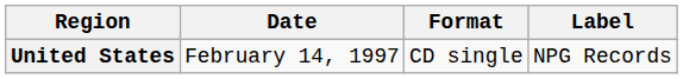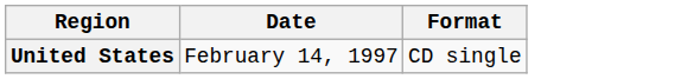 <table class="wikitable unsortable plainrowheaders">
 <tr>
 <th>Region</th>
 <th>Date</th>
 <th>Format</th>
-<th>Label</th>
 </tr>
 <tr>
 <th scope="row">United States</th>
 <td>February 14, 1997</td>
 <td>CD single</td>
-<td>NPG Records</td>
 </tr>
 </table>
